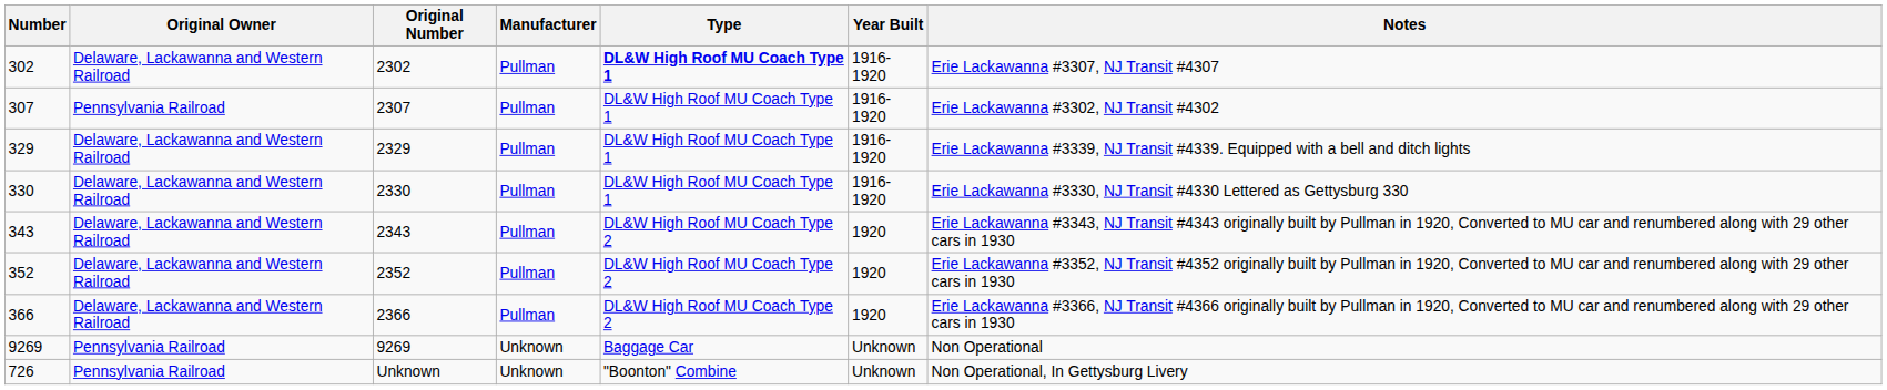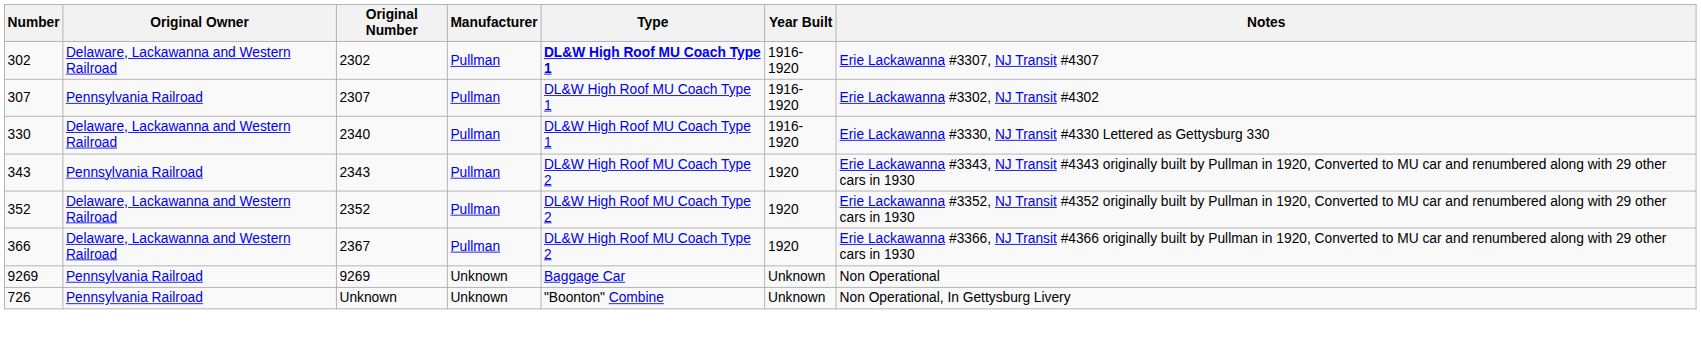 <table class="wikitable">
 <tr>
 <th>Number</th>
 <th>Original Owner</th>
 <th>Original Number</th>
 <th>Manufacturer</th>
 <th>Type</th>
 <th>Year Built</th>
 <th>Notes</th>
 </tr>
 <tr>
 <td>302</td>
 <td><a href='#'>Delaware, Lackawanna and Western Railroad</a></td>
 <td>2302</td>
 <td><a href='#'>Pullman</a></td>
 <td><strong><a href='#'>DL&W High Roof MU Coach Type 1</a></strong></td>
 <td>1916-1920</td>
 <td><a href='#'>Erie Lackawanna</a> #3307, <a href='#'>NJ Transit</a> #4307</td>
 </tr>
 <tr>
 <td>307</td>
 <td><a href='#'>Pennsylvania Railroad</a></td>
 <td>2307</td>
 <td><a href='#'>Pullman</a></td>
 <td><a href='#'>DL&W High Roof MU Coach Type 1</a></td>
 <td>1916-1920</td>
 <td><a href='#'>Erie Lackawanna</a> #3302, <a href='#'>NJ Transit</a> #4302</td>
 </tr>
 <tr>
-<td>329</td>
-<td><a href='#'>Delaware, Lackawanna and Western Railroad</a></td>
-<td>2329</td>
-<td><a href='#'>Pullman</a></td>
-<td><a href='#'>DL&W High Roof MU Coach Type 1</a></td>
-<td>1916-1920</td>
-<td><a href='#'>Erie Lackawanna</a> #3339, <a href='#'>NJ Transit</a> #4339. Equipped with a bell and ditch lights</td>
-</tr>
-<tr>
 <td>330</td>
 <td><a href='#'>Delaware, Lackawanna and Western Railroad</a></td>
-<td>2330</td>
+<td>2340</td>
 <td><a href='#'>Pullman</a></td>
 <td><a href='#'>DL&W High Roof MU Coach Type 1</a></td>
 <td>1916-1920</td>
 <td><a href='#'>Erie Lackawanna</a> #3330, <a href='#'>NJ Transit</a> #4330 Lettered as Gettysburg 330</td>
 </tr>
 <tr>
 <td>343</td>
-<td><a href='#'>Delaware, Lackawanna and Western Railroad</a></td>
+<td><a href='#'>Pennsylvania Railroad</a></td>
 <td>2343</td>
 <td><a href='#'>Pullman</a></td>
 <td><a href='#'>DL&W High Roof MU Coach Type 2</a></td>
 <td>1920</td>
 <td><a href='#'>Erie Lackawanna</a> #3343, <a href='#'>NJ Transit</a> #4343 originally built by Pullman in 1920, Converted to MU car and renumbered along with 29 other cars in 1930</td>
 </tr>
 <tr>
 <td>352</td>
 <td><a href='#'>Delaware, Lackawanna and Western Railroad</a></td>
 <td>2352</td>
 <td><a href='#'>Pullman</a></td>
 <td><a href='#'>DL&W High Roof MU Coach Type 2</a></td>
 <td>1920</td>
 <td><a href='#'>Erie Lackawanna</a> #3352, <a href='#'>NJ Transit</a> #4352 originally built by Pullman in 1920, Converted to MU car and renumbered along with 29 other cars in 1930</td>
 </tr>
 <tr>
 <td>366</td>
 <td><a href='#'>Delaware, Lackawanna and Western Railroad</a></td>
-<td>2366</td>
+<td>2367</td>
 <td><a href='#'>Pullman</a></td>
 <td><a href='#'>DL&W High Roof MU Coach Type 2</a></td>
 <td>1920</td>
 <td><a href='#'>Erie Lackawanna</a> #3366, <a href='#'>NJ Transit</a> #4366 originally built by Pullman in 1920, Converted to MU car and renumbered along with 29 other cars in 1930</td>
 </tr>
 <tr>
 <td>9269</td>
 <td><a href='#'>Pennsylvania Railroad</a></td>
 <td>9269</td>
 <td>Unknown</td>
 <td><a href='#'>Baggage Car</a></td>
 <td>Unknown</td>
 <td>Non Operational</td>
 </tr>
 <tr>
 <td>726</td>
 <td><a href='#'>Pennsylvania Railroad</a></td>
 <td>Unknown</td>
 <td>Unknown</td>
 <td>"Boonton" <a href='#'>Combine</a></td>
 <td>Unknown</td>
 <td>Non Operational, In Gettysburg Livery</td>
 </tr>
 </table>
